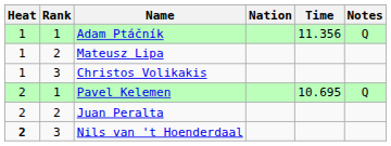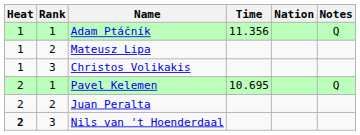 <table class="wikitable sortable" style="text-align:center">
 <tr>
 <th>Heat</th>
 <th>Rank</th>
 <th>Name</th>
+<th>Time</th>
 <th>Nation</th>
-<th>Time</th>
 <th>Notes</th>
 </tr>
 <tr bgcolor=bbffbb>
 <td>1</td>
 <td>1</td>
 <td align=left><a href='#'>Adam Ptáčník</a></td>
+<td>11.356</td>
 <td align=left></td>
-<td>11.356</td>
 <td>Q</td>
 </tr>
 <tr>
 <td>1</td>
 <td>2</td>
 <td align=left><a href='#'>Mateusz Lipa</a></td>
+<td></td>
 <td align=left></td>
-<td></td>
 <td></td>
 </tr>
 <tr>
 <td>1</td>
 <td>3</td>
 <td align=left><a href='#'>Christos Volikakis</a></td>
+<td></td>
 <td align=left></td>
-<td></td>
 <td></td>
 </tr>
 <tr bgcolor=bbffbb>
 <td>2</td>
 <td>1</td>
 <td align=left><a href='#'>Pavel Kelemen</a></td>
+<td>10.695</td>
 <td align=left></td>
-<td>10.695</td>
 <td>Q</td>
 </tr>
 <tr>
 <td>2</td>
 <td>2</td>
 <td align=left><a href='#'>Juan Peralta</a></td>
+<td></td>
 <td align=left></td>
-<td></td>
 <td></td>
 </tr>
 <tr>
 <td><strong>2</strong></td>
 <td>3</td>
 <td align=left><a href='#'>Nils van 't Hoenderdaal</a></td>
+<td></td>
 <td align=left></td>
-<td></td>
 <td></td>
 </tr>
 </table>
